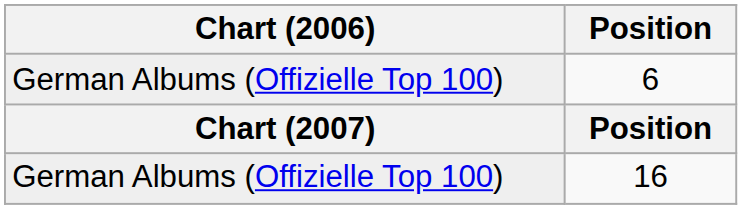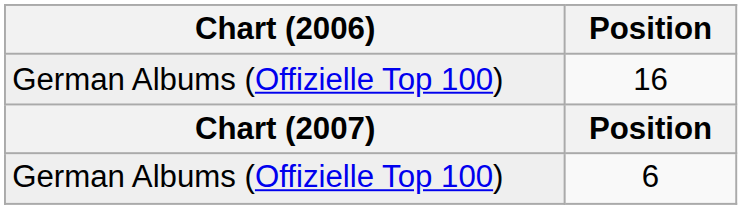 <table class="wikitable plainrowheaders">
 <tr>
 <th style="width:17.5em;">Chart (2006)</th>
 <th style="width:5em;">Position</th>
 </tr>
 <tr>
 <td bgcolor="#efefef" align="left">German Albums (<a href='#'>Offizielle Top 100</a>)</td>
-<td align="center">6</td>
+<td align="center">16</td>
 </tr>
 <tr>
 <th style="width:17.5em;">Chart (2007)</th>
 <th style="width:5em;">Position</th>
 </tr>
 <tr>
 <td bgcolor="#efefef" align="left">German Albums (<a href='#'>Offizielle Top 100</a>)</td>
-<td align="center">16</td>
+<td align="center">6</td>
 </tr>
 </table>
